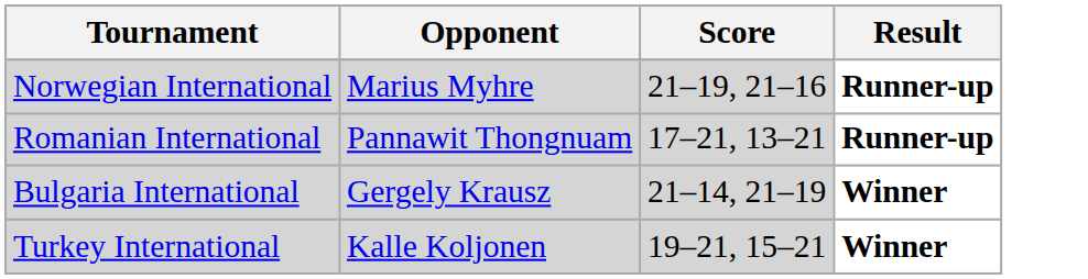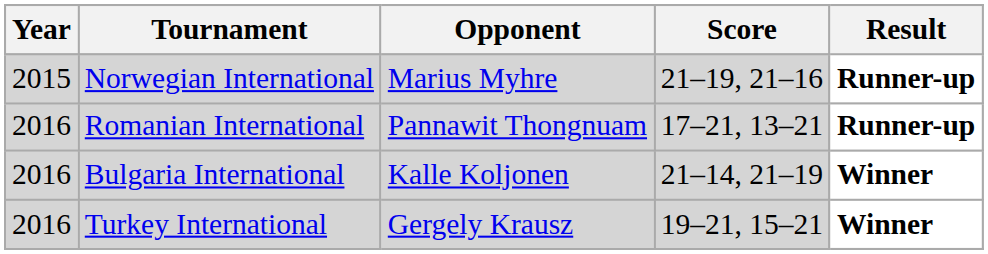 <table class="sortable wikitable" style="font-size: 90%;">
 <tr>
+<th>Year</th>
 <th>Tournament</th>
 <th>Opponent</th>
 <th>Score</th>
 <th>Result</th>
 </tr>
 <tr style="background:#D5D5D5">
+<td align="center">2015</td>
 <td align="left"><a href='#'>Norwegian International</a></td>
 <td align="left"> <a href='#'>Marius Myhre</a></td>
 <td align="left">21–19, 21–16</td>
 <td style="text-align:left; background:white"> <strong>Runner-up</strong></td>
 </tr>
 <tr style="background:#D5D5D5">
+<td align="center">2016</td>
 <td align="left"><a href='#'>Romanian International</a></td>
 <td align="left"> <a href='#'>Pannawit Thongnuam</a></td>
 <td align="left">17–21, 13–21</td>
 <td style="text-align:left; background:white"> <strong>Runner-up</strong></td>
 </tr>
 <tr style="background:#D5D5D5">
+<td align="center">2016</td>
 <td align="left"><a href='#'>Bulgaria International</a></td>
-<td align="left"> <a href='#'>Gergely Krausz</a></td>
+<td align="left"> <a href='#'>Kalle Koljonen</a></td>
 <td align="left">21–14, 21–19</td>
 <td style="text-align:left; background:white"> <strong>Winner</strong></td>
 </tr>
 <tr style="background:#D5D5D5">
+<td align="center">2016</td>
 <td align="left"><a href='#'>Turkey International</a></td>
-<td align="left"> <a href='#'>Kalle Koljonen</a></td>
+<td align="left"> <a href='#'>Gergely Krausz</a></td>
 <td align="left">19–21, 15–21</td>
 <td style="text-align:left; background:white"> <strong>Winner</strong></td>
 </tr>
 </table>
